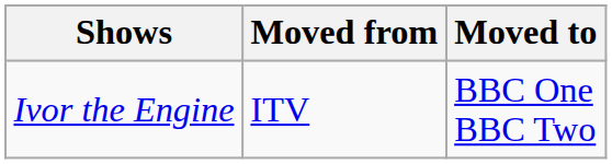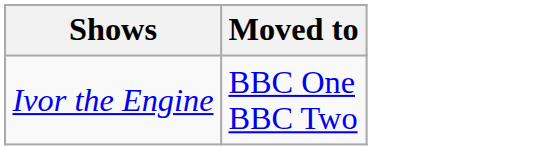 <table class="wikitable">
 <tr>
 <th>Shows</th>
-<th>Moved from</th>
 <th>Moved to</th>
 </tr>
 <tr>
 <td><em><a href='#'>Ivor the Engine</a></em></td>
-<td><a href='#'>ITV</a></td>
 <td><a href='#'>BBC One</a><br><a href='#'>BBC Two</a></td>
 </tr>
 </table>
